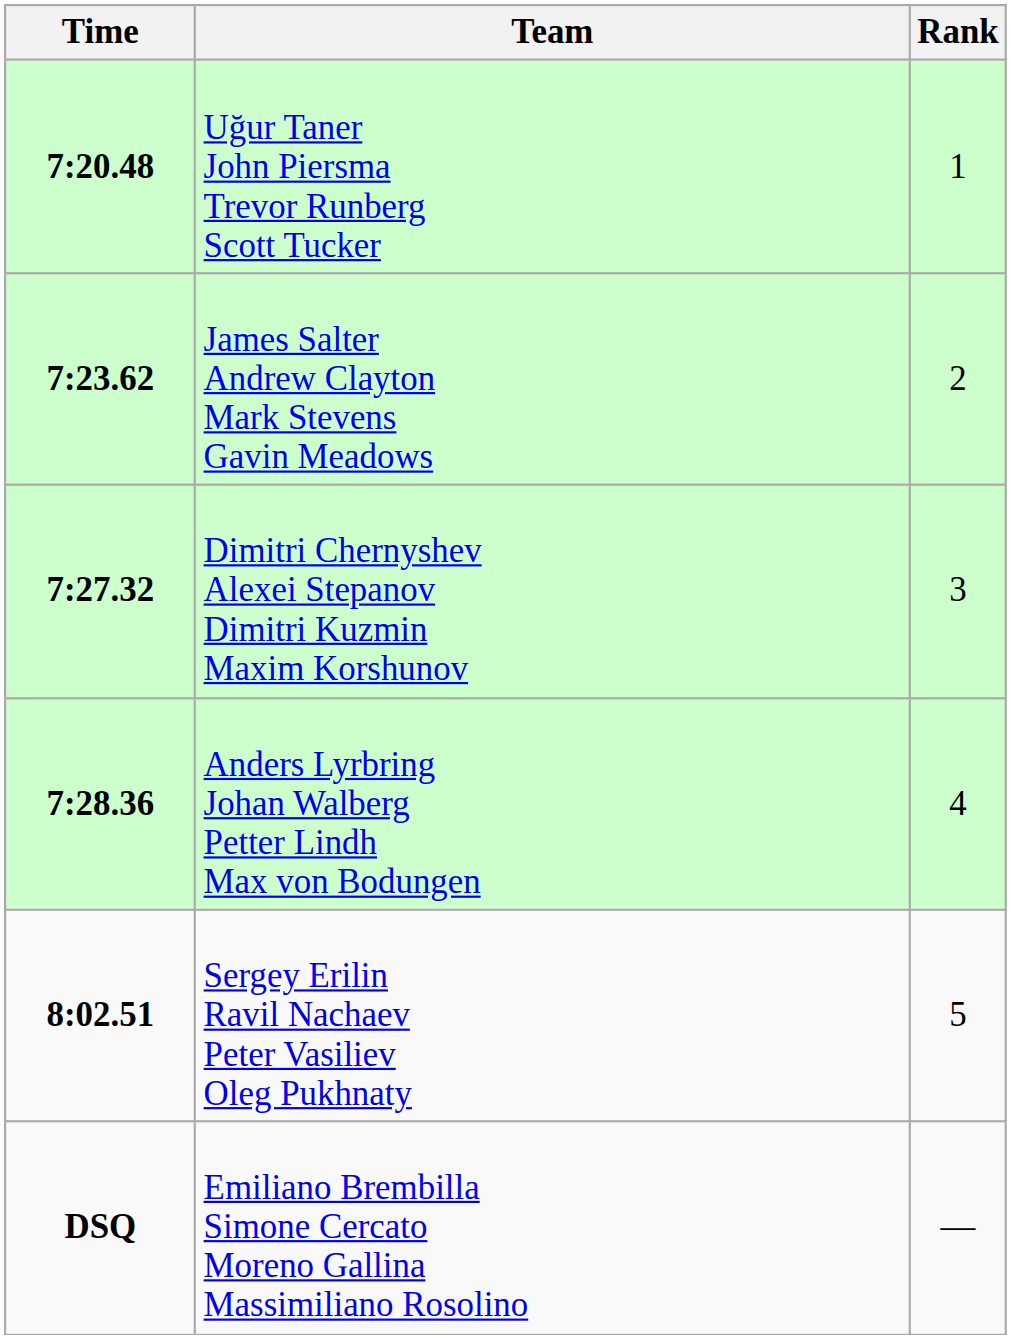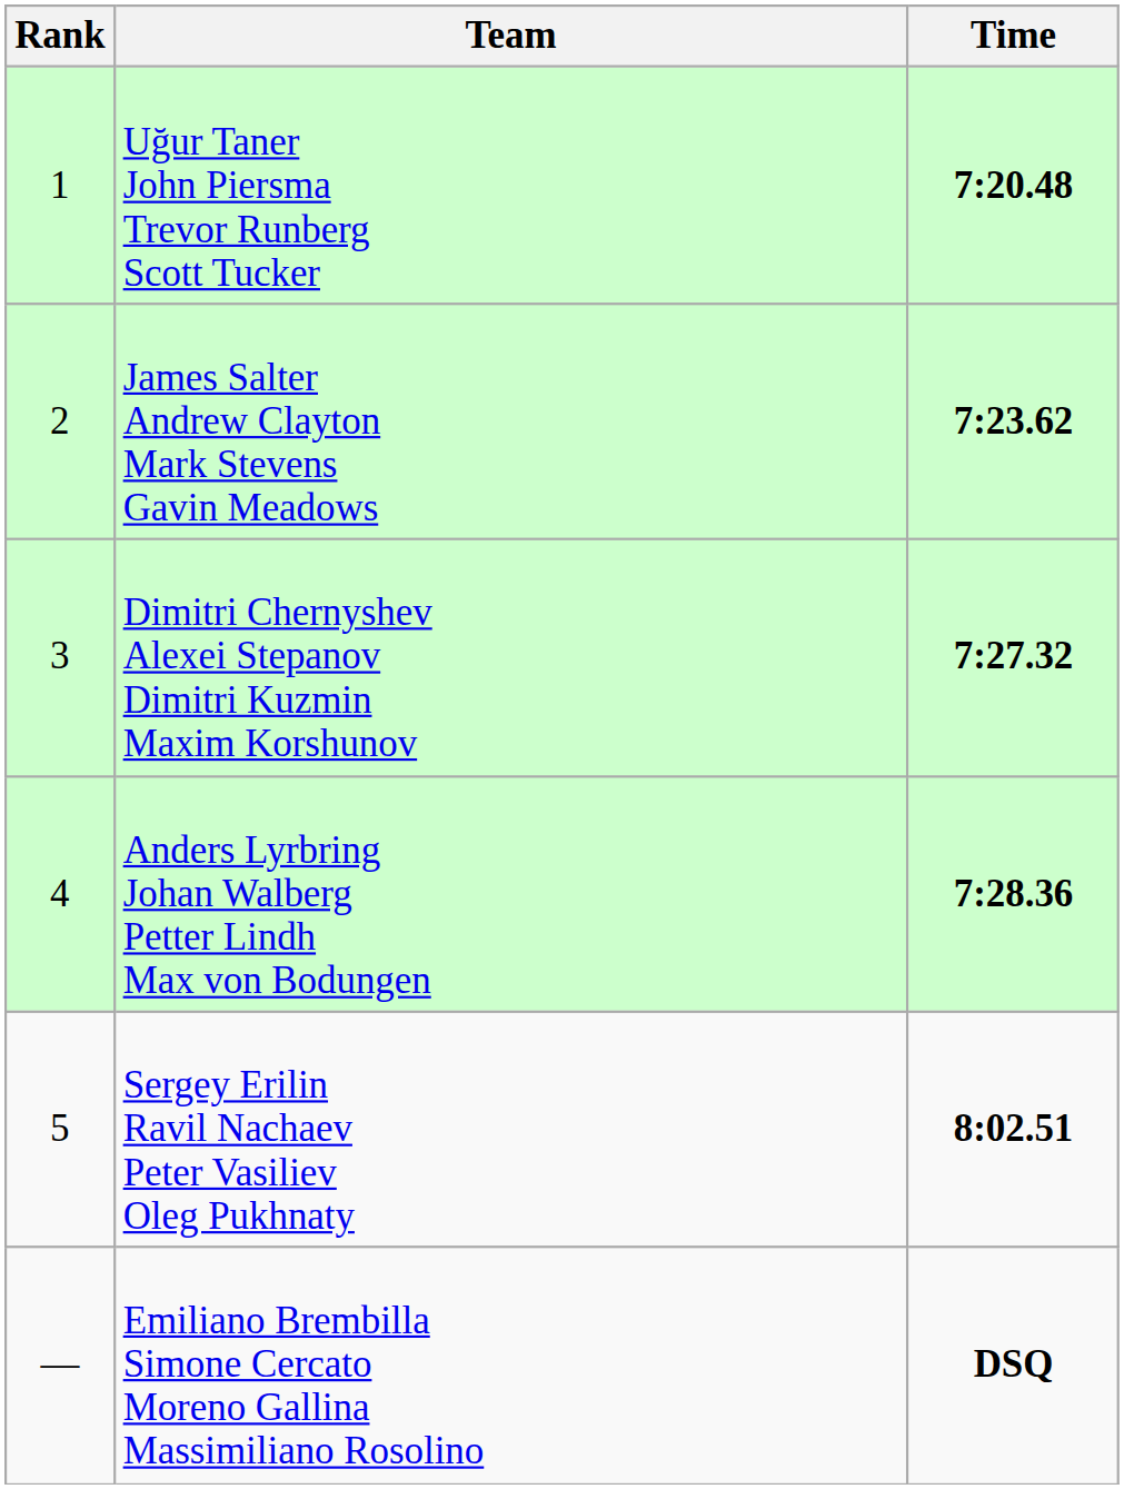 <table class="wikitable">
 <tr>
+<th>Rank</th>
+<th align="center" style="width: 20em">Team</th>
 <th align="center" style="width: 5em">Time</th>
-<th align="center" style="width: 20em">Team</th>
-<th>Rank</th>
 </tr>
 <tr bgcolor=#CCFFCC>
+<td align="center">1</td>
+<td><strong></strong><br><a href='#'>Uğur Taner</a><br><a href='#'>John Piersma</a><br><a href='#'>Trevor Runberg</a><br><a href='#'>Scott Tucker</a></td>
 <td align="center"><strong>7:20.48</strong></td>
-<td><strong></strong><br><a href='#'>Uğur Taner</a><br><a href='#'>John Piersma</a><br><a href='#'>Trevor Runberg</a><br><a href='#'>Scott Tucker</a></td>
-<td align="center">1</td>
 </tr>
 <tr bgcolor=#CCFFCC>
+<td align="center">2</td>
+<td><strong></strong><br><a href='#'>James Salter</a><br><a href='#'>Andrew Clayton</a><br><a href='#'>Mark Stevens</a><br><a href='#'>Gavin Meadows</a></td>
 <td align="center"><strong>7:23.62</strong></td>
-<td><strong></strong><br><a href='#'>James Salter</a><br><a href='#'>Andrew Clayton</a><br><a href='#'>Mark Stevens</a><br><a href='#'>Gavin Meadows</a></td>
-<td align="center">2</td>
 </tr>
 <tr bgcolor=#CCFFCC>
+<td align="center">3</td>
+<td><strong></strong><br><a href='#'>Dimitri Chernyshev</a><br><a href='#'>Alexei Stepanov</a><br><a href='#'>Dimitri Kuzmin</a><br><a href='#'>Maxim Korshunov</a></td>
 <td align="center"><strong>7:27.32</strong></td>
-<td><strong></strong><br><a href='#'>Dimitri Chernyshev</a><br><a href='#'>Alexei Stepanov</a><br><a href='#'>Dimitri Kuzmin</a><br><a href='#'>Maxim Korshunov</a></td>
-<td align="center">3</td>
 </tr>
 <tr bgcolor=#CCFFCC>
+<td align="center">4</td>
+<td><strong></strong><br><a href='#'>Anders Lyrbring</a><br><a href='#'>Johan Walberg</a><br><a href='#'>Petter Lindh</a><br><a href='#'>Max von Bodungen</a></td>
 <td align="center"><strong>7:28.36</strong></td>
-<td><strong></strong><br><a href='#'>Anders Lyrbring</a><br><a href='#'>Johan Walberg</a><br><a href='#'>Petter Lindh</a><br><a href='#'>Max von Bodungen</a></td>
-<td align="center">4</td>
 </tr>
 <tr>
+<td align="center">5</td>
+<td><strong></strong><br><a href='#'>Sergey Erilin</a><br><a href='#'>Ravil Nachaev</a><br><a href='#'>Peter Vasiliev</a><br><a href='#'>Oleg Pukhnaty</a></td>
 <td align="center"><strong>8:02.51</strong></td>
-<td><strong></strong><br><a href='#'>Sergey Erilin</a><br><a href='#'>Ravil Nachaev</a><br><a href='#'>Peter Vasiliev</a><br><a href='#'>Oleg Pukhnaty</a></td>
-<td align="center">5</td>
 </tr>
 <tr>
+<td align="center">—</td>
+<td><strong></strong><br><a href='#'>Emiliano Brembilla</a><br><a href='#'>Simone Cercato</a><br><a href='#'>Moreno Gallina</a><br><a href='#'>Massimiliano Rosolino</a></td>
 <td align="center"><strong>DSQ</strong></td>
-<td><strong></strong><br><a href='#'>Emiliano Brembilla</a><br><a href='#'>Simone Cercato</a><br><a href='#'>Moreno Gallina</a><br><a href='#'>Massimiliano Rosolino</a></td>
-<td align="center">—</td>
 </tr>
 </table>
